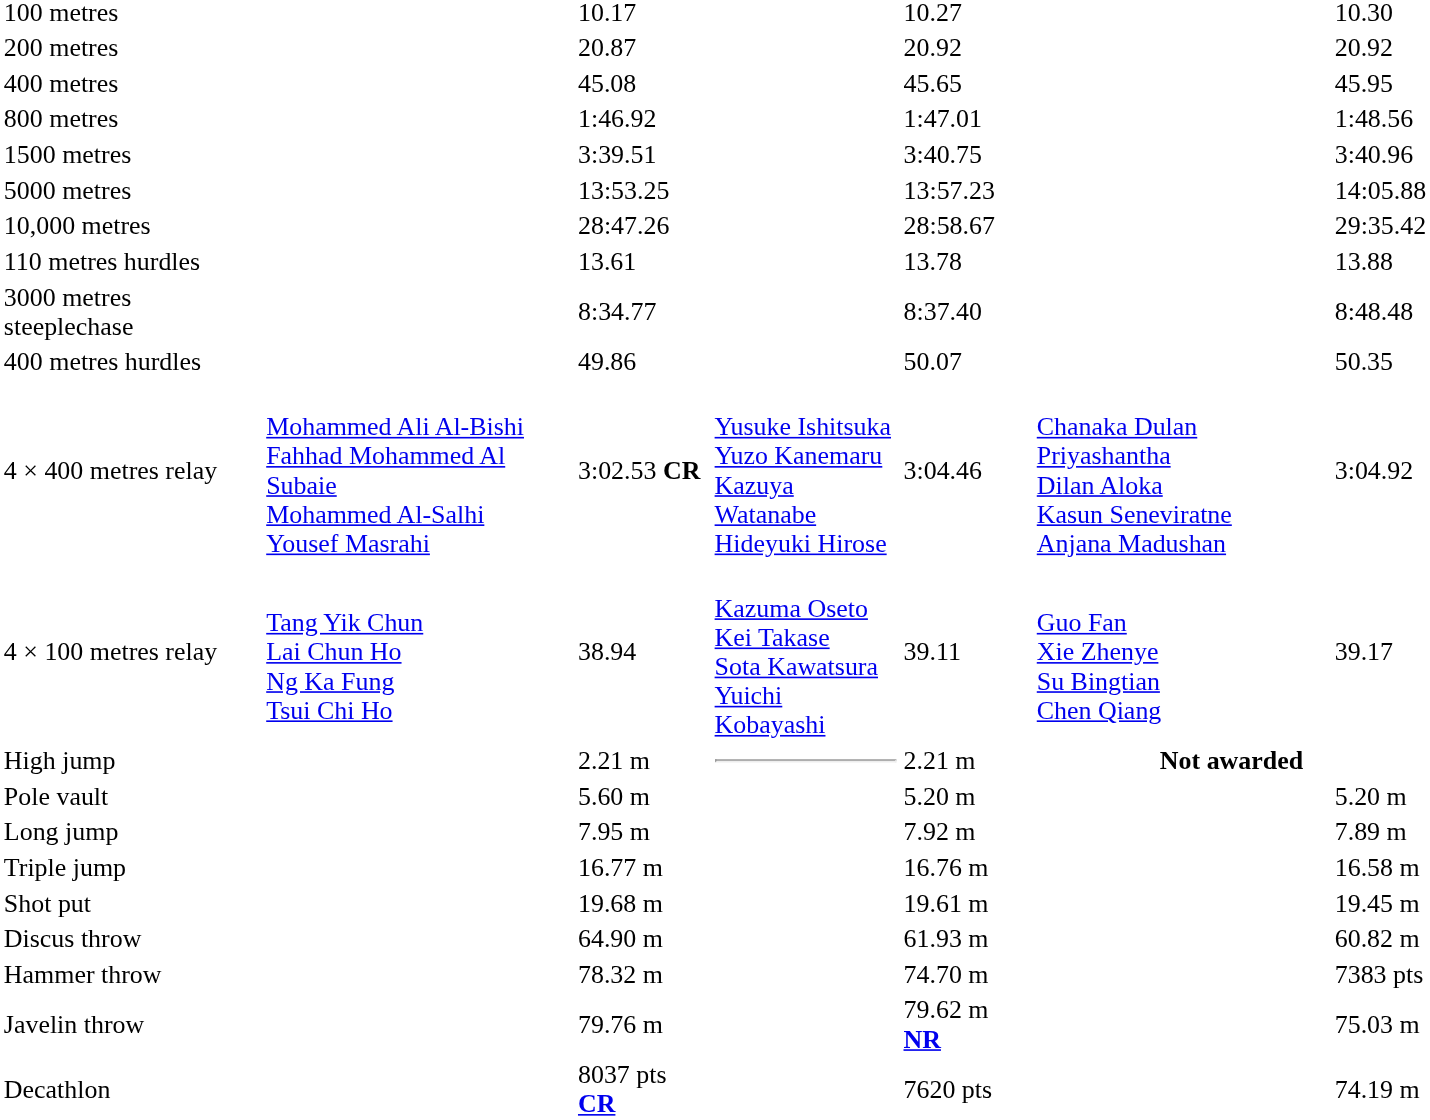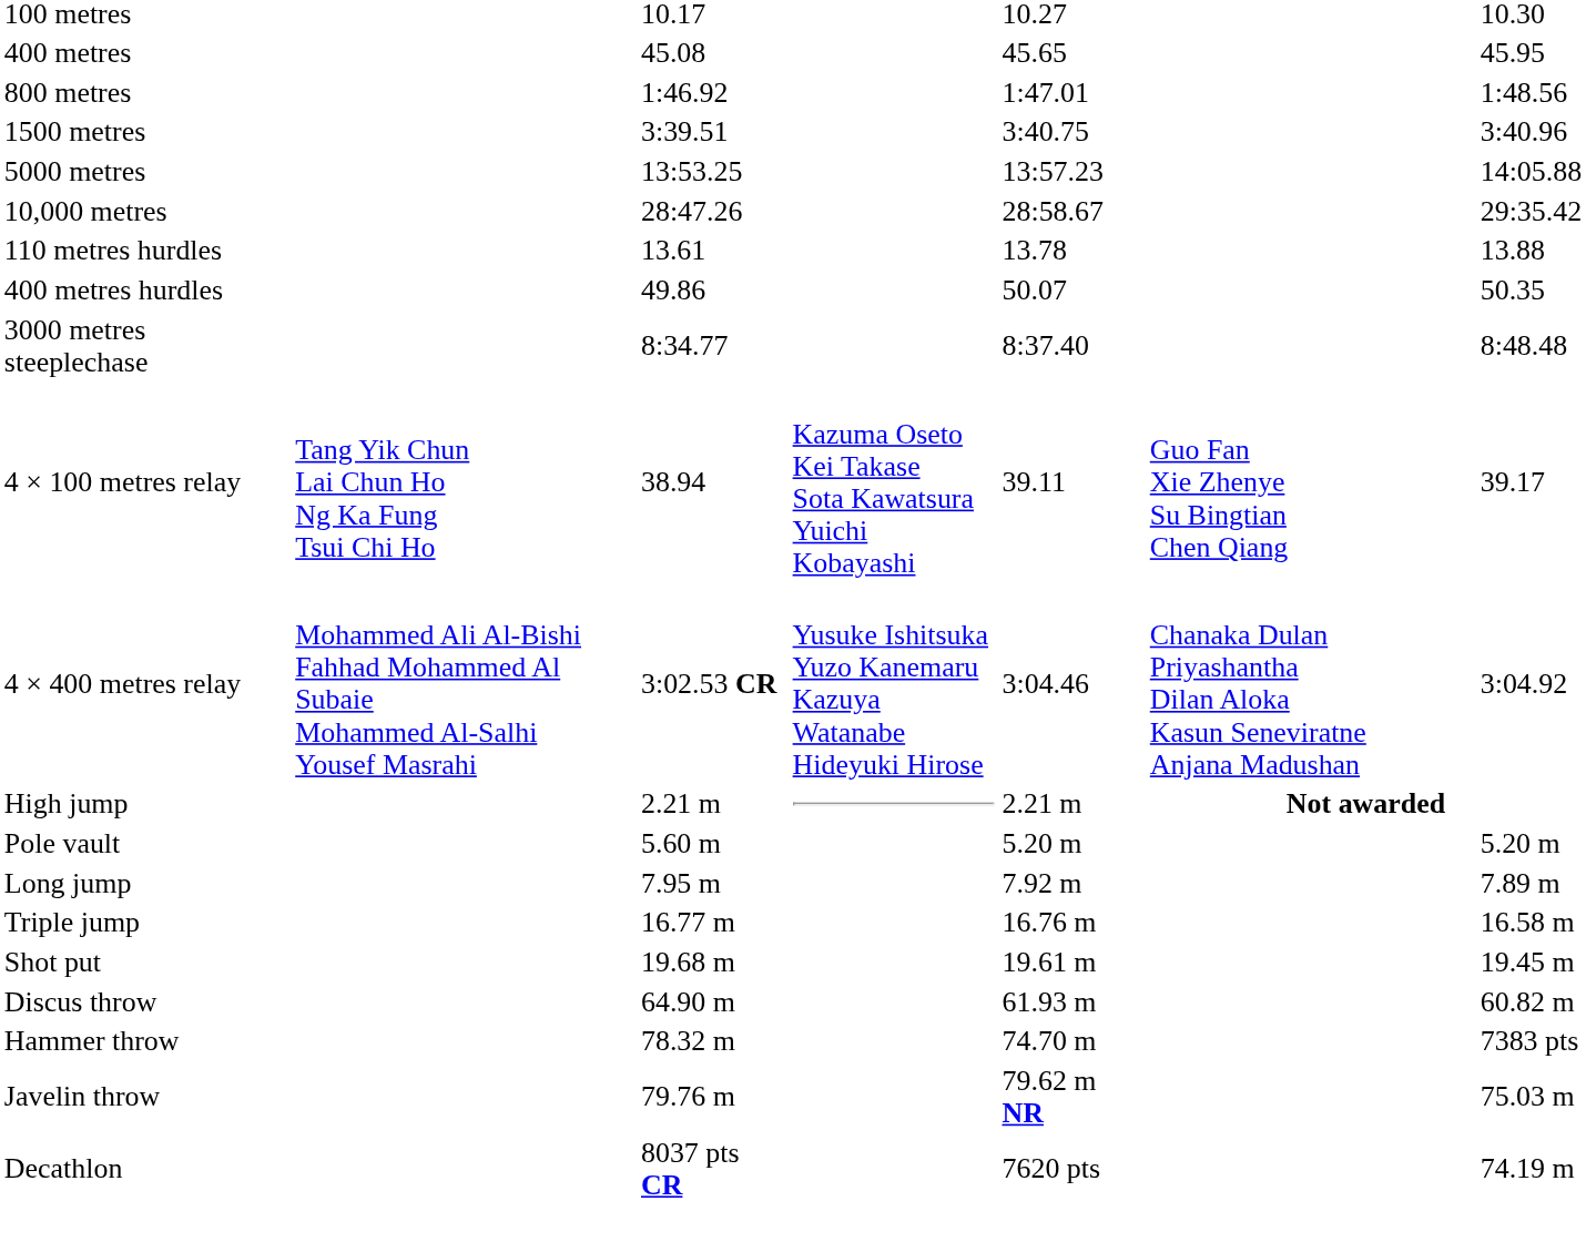 <table>
 <tr>
 <td>100 metres<br></td>
 <td></td>
 <td>10.17</td>
 <td></td>
 <td>10.27</td>
 <td></td>
 <td>10.30</td>
-</tr>
-<tr>
-<td>200 metres<br></td>
-<td></td>
-<td>20.87</td>
-<td></td>
-<td>20.92</td>
-<td></td>
-<td>20.92</td>
 </tr>
 <tr>
 <td>400 metres<br></td>
 <td></td>
 <td>45.08</td>
 <td></td>
 <td>45.65</td>
 <td></td>
 <td>45.95</td>
 </tr>
 <tr>
 <td>800 metres<br></td>
 <td></td>
 <td>1:46.92</td>
 <td></td>
 <td>1:47.01</td>
 <td></td>
 <td>1:48.56</td>
 </tr>
 <tr>
 <td>1500 metres<br></td>
 <td></td>
 <td>3:39.51</td>
 <td></td>
 <td>3:40.75</td>
 <td></td>
 <td>3:40.96</td>
 </tr>
 <tr>
 <td>5000 metres<br></td>
 <td></td>
 <td>13:53.25</td>
 <td></td>
 <td>13:57.23</td>
 <td></td>
 <td>14:05.88</td>
 </tr>
 <tr>
 <td>10,000 metres<br></td>
 <td></td>
 <td>28:47.26</td>
 <td></td>
 <td>28:58.67</td>
 <td></td>
 <td>29:35.42</td>
 </tr>
 <tr>
 <td>110 metres hurdles<br></td>
 <td></td>
 <td>13.61</td>
 <td></td>
 <td>13.78</td>
 <td></td>
 <td>13.88</td>
 </tr>
 <tr>
+<td>400 metres hurdles<br></td>
+<td></td>
+<td>49.86</td>
+<td></td>
+<td>50.07</td>
+<td></td>
+<td>50.35</td>
+</tr>
+<tr>
 <td>3000 metres steeplechase<br></td>
 <td></td>
 <td>8:34.77</td>
 <td></td>
 <td>8:37.40</td>
 <td></td>
 <td>8:48.48</td>
 </tr>
 <tr>
-<td>400 metres hurdles<br></td>
-<td></td>
-<td>49.86</td>
-<td></td>
-<td>50.07</td>
-<td></td>
-<td>50.35</td>
+<td>4 × 100 metres relay<br></td>
+<td><br><a href='#'>Tang Yik Chun</a><br><a href='#'>Lai Chun Ho</a><br><a href='#'>Ng Ka Fung</a><br><a href='#'>Tsui Chi Ho</a></td>
+<td>38.94</td>
+<td><br><a href='#'>Kazuma Oseto </a><br><a href='#'>Kei Takase</a><br><a href='#'>Sota Kawatsura</a><br><a href='#'>Yuichi Kobayashi</a></td>
+<td>39.11</td>
+<td><br><a href='#'>Guo Fan</a><br><a href='#'>Xie Zhenye</a><br><a href='#'>Su Bingtian</a><br><a href='#'>Chen Qiang</a></td>
+<td>39.17</td>
 </tr>
 <tr>
 <td>4 × 400 metres relay<br></td>
 <td><br><a href='#'>Mohammed Ali Al-Bishi</a><br><a href='#'>Fahhad Mohammed Al Subaie</a><br><a href='#'>Mohammed Al-Salhi</a><br><a href='#'>Yousef Masrahi</a></td>
 <td>3:02.53 <strong>CR</strong></td>
 <td><br><a href='#'>Yusuke Ishitsuka</a><br><a href='#'>Yuzo Kanemaru</a><br><a href='#'>Kazuya Watanabe</a><br><a href='#'>Hideyuki Hirose</a></td>
 <td>3:04.46</td>
 <td><br><a href='#'>Chanaka Dulan Priyashantha</a><br><a href='#'>Dilan Aloka</a><br><a href='#'>Kasun Seneviratne</a><br><a href='#'>Anjana Madushan</a></td>
 <td>3:04.92</td>
-</tr>
-<tr>
-<td>4 × 100 metres relay<br></td>
-<td><br><a href='#'>Tang Yik Chun</a><br><a href='#'>Lai Chun Ho</a><br><a href='#'>Ng Ka Fung</a><br><a href='#'>Tsui Chi Ho</a></td>
-<td>38.94</td>
-<td><br><a href='#'>Kazuma Oseto </a><br><a href='#'>Kei Takase</a><br><a href='#'>Sota Kawatsura</a><br><a href='#'>Yuichi Kobayashi</a></td>
-<td>39.11</td>
-<td><br><a href='#'>Guo Fan</a><br><a href='#'>Xie Zhenye</a><br><a href='#'>Su Bingtian</a><br><a href='#'>Chen Qiang</a></td>
-<td>39.17</td>
 </tr>
 <tr>
 <td>High jump<br></td>
 <td></td>
 <td>2.21 m</td>
 <td><hr></td>
 <td>2.21 m</td>
 <th colspan=2>Not awarded</th>
 </tr>
 <tr>
 <td>Pole vault<br></td>
 <td></td>
 <td>5.60 m</td>
 <td></td>
 <td>5.20 m</td>
 <td></td>
 <td>5.20 m</td>
 </tr>
 <tr>
 <td>Long jump<br></td>
 <td></td>
 <td>7.95 m</td>
 <td></td>
 <td>7.92 m</td>
 <td></td>
 <td>7.89 m</td>
 </tr>
 <tr>
 <td>Triple jump<br></td>
 <td></td>
 <td>16.77 m</td>
 <td></td>
 <td>16.76 m</td>
 <td></td>
 <td>16.58 m</td>
 </tr>
 <tr>
 <td>Shot put<br></td>
 <td></td>
 <td>19.68 m</td>
 <td></td>
 <td>19.61 m</td>
 <td></td>
 <td>19.45 m</td>
 </tr>
 <tr>
 <td>Discus throw<br></td>
 <td></td>
 <td>64.90 m</td>
 <td></td>
 <td>61.93 m</td>
 <td></td>
 <td>60.82 m</td>
 </tr>
 <tr>
 <td>Hammer throw<br></td>
 <td></td>
 <td>78.32 m</td>
 <td></td>
 <td>74.70 m</td>
 <td></td>
 <td>7383 pts</td>
 </tr>
 <tr>
 <td>Javelin throw<br></td>
 <td></td>
 <td>79.76 m</td>
 <td></td>
 <td>79.62 m <strong><a href='#'>NR</a></strong></td>
 <td></td>
 <td>75.03 m</td>
 </tr>
 <tr>
 <td>Decathlon<br></td>
 <td></td>
 <td>8037 pts <strong><a href='#'>CR</a></strong></td>
 <td></td>
 <td>7620 pts</td>
 <td></td>
 <td>74.19 m</td>
 </tr>
 </table>
